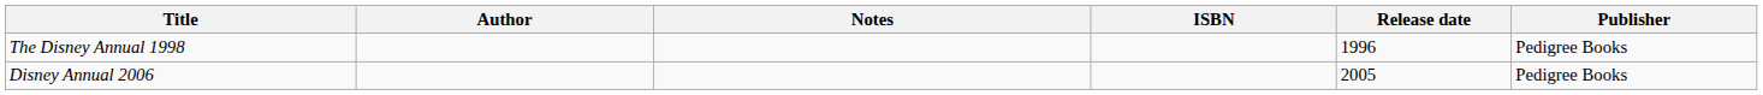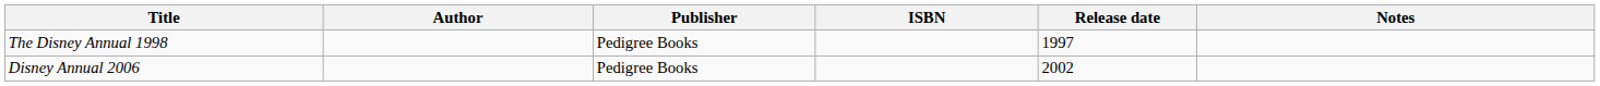 <table class="wikitable" width=100%>
 <tr>
 <th width=20%>Title</th>
 <th width=17%>Author</th>
-<th width=25%>Notes</th>
+<th width=14%>Publisher</th>
 <th width=14%>ISBN</th>
 <th width=10%>Release date</th>
-<th width=14%>Publisher</th>
+<th width=25%>Notes</th>
 </tr>
 <tr>
 <td><em>The Disney Annual 1998</em></td>
 <td></td>
+<td>Pedigree Books</td>
 <td></td>
+<td>1997</td>
 <td></td>
-<td>1996</td>
-<td>Pedigree Books</td>
 </tr>
 <tr>
 <td><em>Disney Annual 2006</em></td>
 <td></td>
+<td>Pedigree Books</td>
 <td></td>
+<td>2002</td>
 <td></td>
-<td>2005</td>
-<td>Pedigree Books</td>
 </tr>
 </table>
